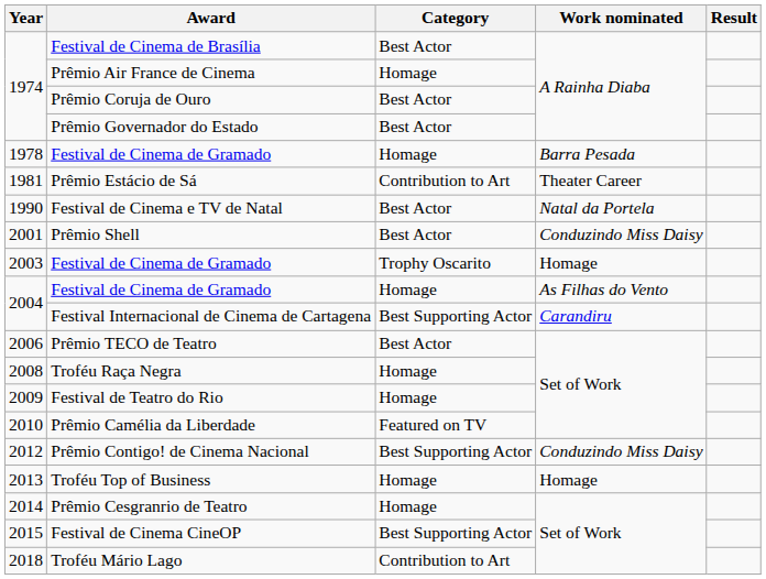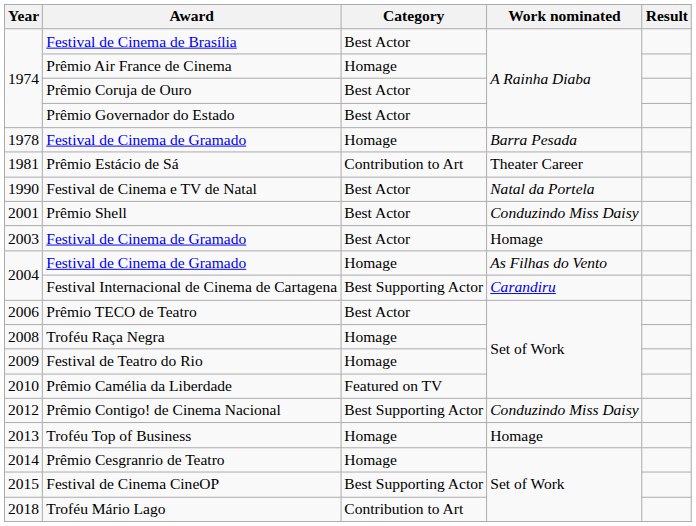 <table class="wikitable">
 <tr>
 <th>Year</th>
 <th>Award</th>
 <th>Category</th>
 <th>Work nominated</th>
 <th>Result</th>
 </tr>
 <tr>
 <td rowspan="4">1974</td>
 <td><a href='#'>Festival de Cinema de Brasília</a></td>
 <td>Best Actor</td>
 <td rowspan="4"><em>A Rainha Diaba</em></td>
 <td></td>
 </tr>
 <tr>
 <td>Prêmio Air France de Cinema</td>
 <td>Homage</td>
 <td></td>
 </tr>
 <tr>
 <td>Prêmio Coruja de Ouro</td>
 <td>Best Actor</td>
 <td></td>
 </tr>
 <tr>
 <td>Prêmio Governador do Estado</td>
 <td>Best Actor</td>
 <td></td>
 </tr>
 <tr>
 <td>1978</td>
 <td><a href='#'>Festival de Cinema de Gramado</a></td>
 <td>Homage</td>
 <td><em>Barra Pesada</em></td>
 <td></td>
 </tr>
 <tr>
 <td>1981</td>
 <td>Prêmio Estácio de Sá </td>
 <td>Contribution to Art</td>
 <td>Theater Career</td>
 <td></td>
 </tr>
 <tr>
 <td>1990</td>
 <td>Festival de Cinema e TV de Natal</td>
 <td>Best Actor</td>
 <td><em>Natal da Portela</em></td>
 <td></td>
 </tr>
 <tr>
 <td>2001</td>
 <td>Prêmio Shell</td>
 <td>Best Actor</td>
 <td><em>Conduzindo Miss Daisy</em></td>
 <td></td>
 </tr>
 <tr>
 <td>2003</td>
 <td><a href='#'>Festival de Cinema de Gramado</a></td>
-<td>Trophy Oscarito</td>
+<td>Best Actor</td>
 <td>Homage</td>
 <td></td>
 </tr>
 <tr>
 <td rowspan="2">2004</td>
 <td><a href='#'>Festival de Cinema de Gramado</a></td>
 <td>Homage</td>
 <td><em>As Filhas do Vento</em></td>
 <td></td>
 </tr>
 <tr>
 <td>Festival Internacional de Cinema de Cartagena</td>
 <td>Best Supporting Actor</td>
 <td><em><a href='#'>Carandiru</a></em></td>
 <td></td>
 </tr>
 <tr>
 <td>2006</td>
 <td>Prêmio TECO de Teatro</td>
 <td>Best Actor</td>
 <td rowspan="4">Set of Work</td>
 <td></td>
 </tr>
 <tr>
 <td>2008</td>
 <td>Troféu Raça Negra</td>
 <td>Homage</td>
 <td></td>
 </tr>
 <tr>
 <td>2009</td>
 <td>Festival de Teatro do Rio</td>
 <td>Homage</td>
 <td></td>
 </tr>
 <tr>
 <td>2010</td>
 <td>Prêmio Camélia da Liberdade</td>
 <td>Featured on TV</td>
 <td></td>
 </tr>
 <tr>
 <td>2012</td>
 <td>Prêmio Contigo! de Cinema Nacional</td>
 <td>Best Supporting Actor</td>
 <td><em>Conduzindo Miss Daisy</em></td>
 <td></td>
 </tr>
 <tr>
 <td>2013</td>
 <td>Troféu Top of Business</td>
 <td>Homage</td>
 <td>Homage</td>
 <td></td>
 </tr>
 <tr>
 <td>2014</td>
 <td>Prêmio Cesgranrio de Teatro</td>
 <td>Homage</td>
 <td rowspan="3">Set of Work</td>
 <td></td>
 </tr>
 <tr>
 <td>2015</td>
 <td>Festival de Cinema CineOP</td>
 <td>Best Supporting Actor</td>
 <td></td>
 </tr>
 <tr>
 <td>2018</td>
 <td>Troféu Mário Lago</td>
 <td>Contribution to Art</td>
 <td></td>
 </tr>
 </table>
